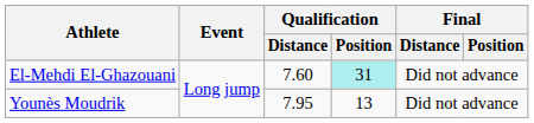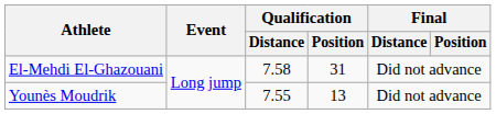 <table class=wikitable style="font-size:90%">
 <tr>
 <th rowspan="2">Athlete</th>
 <th rowspan="2">Event</th>
 <th colspan="2">Qualification</th>
 <th colspan="2">Final</th>
 </tr>
 <tr style="font-size:95%">
 <th>Distance</th>
 <th>Position</th>
 <th>Distance</th>
 <th>Position</th>
 </tr>
 <tr align=center>
 <td align=left><a href='#'>El-Mehdi El-Ghazouani</a></td>
 <td align=left rowspan=2><a href='#'>Long jump</a></td>
-<td>7.60</td>
-<td style="background: paleturquoise;">31</td>
+<td>7.58</td>
+<td>31</td>
 <td colspan=2>Did not advance</td>
 </tr>
 <tr align=center>
 <td align=left><a href='#'>Younès Moudrik</a></td>
-<td>7.95</td>
+<td>7.55</td>
 <td>13</td>
 <td colspan=2>Did not advance</td>
 </tr>
 </table>
